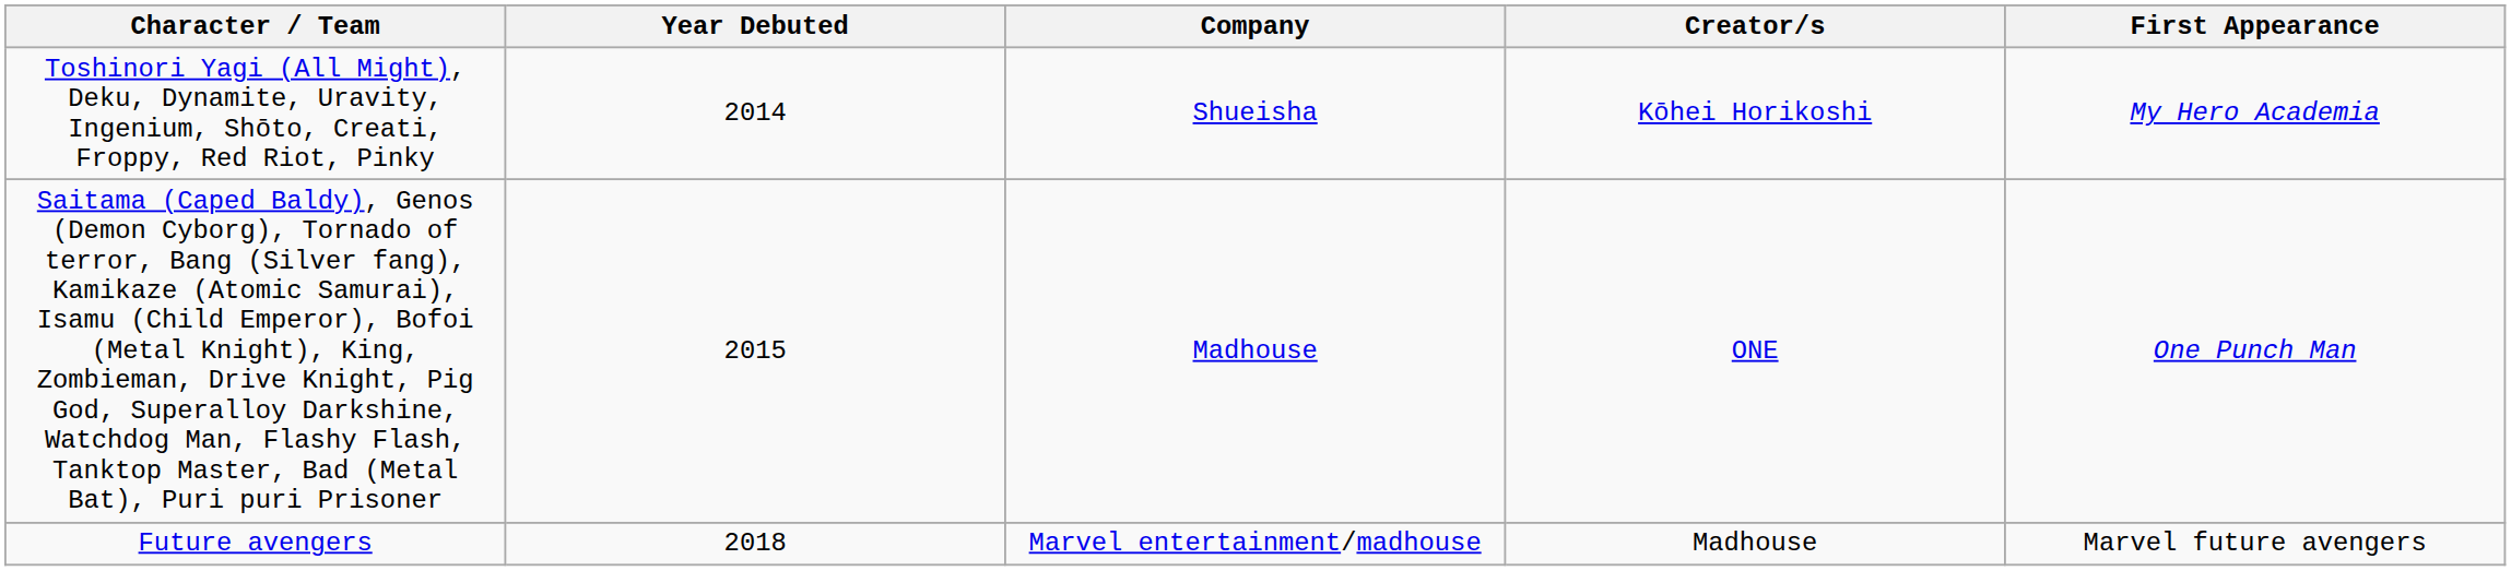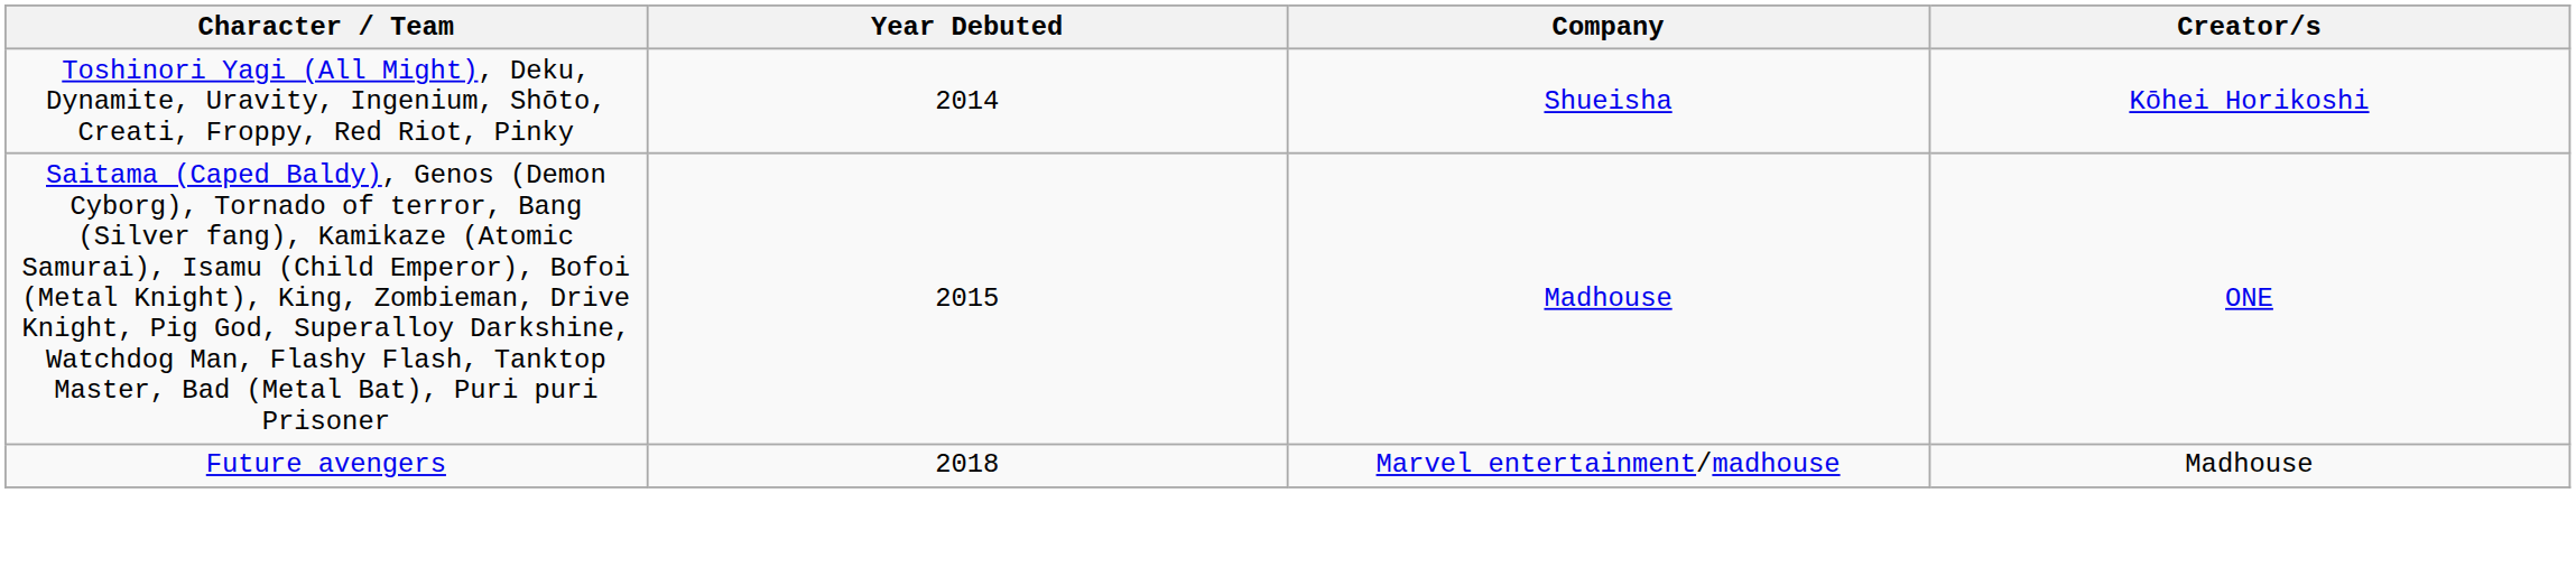 <table class="wikitable" style="text-align:center">
 <tr>
 <th style="width:20%;">Character / Team</th>
 <th style="width:20%;">Year Debuted</th>
 <th style="width:20%;">Company</th>
 <th style="width:20%;">Creator/s</th>
-<th style="width:20%;">First Appearance</th>
 </tr>
 <tr>
 <td><a href='#'>Toshinori Yagi (All Might)</a>, Deku, Dynamite, Uravity, Ingenium, Shōto, Creati, Froppy, Red Riot, Pinky</td>
 <td>2014</td>
 <td><a href='#'>Shueisha</a></td>
 <td><a href='#'>Kōhei Horikoshi</a></td>
-<td><em><a href='#'>My Hero Academia</a></em></td>
 </tr>
 <tr>
 <td><a href='#'>Saitama (Caped Baldy)</a>, Genos (Demon Cyborg), Tornado of terror, Bang (Silver fang), Kamikaze (Atomic Samurai), Isamu (Child Emperor), Bofoi (Metal Knight), King, Zombieman, Drive Knight, Pig God, Superalloy Darkshine, Watchdog Man, Flashy Flash, Tanktop Master, Bad (Metal Bat), Puri puri Prisoner</td>
 <td>2015</td>
 <td><a href='#'>Madhouse</a></td>
 <td><a href='#'>ONE</a></td>
-<td><em><a href='#'>One Punch Man</a></em></td>
 </tr>
 <tr>
 <td><a href='#'>Future avengers</a></td>
 <td>2018</td>
 <td><a href='#'>Marvel entertainment</a>/<a href='#'>madhouse</a></td>
 <td>Madhouse</td>
-<td>Marvel future avengers</td>
 </tr>
 </table>
